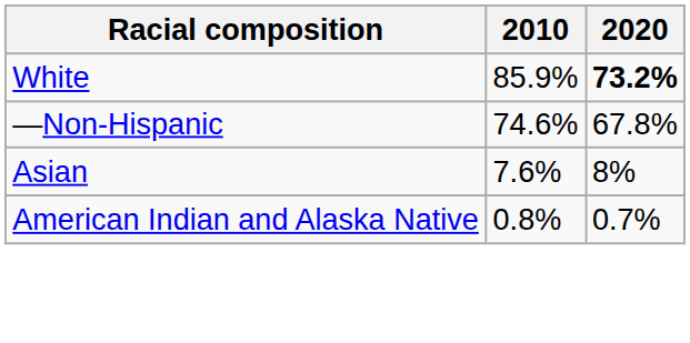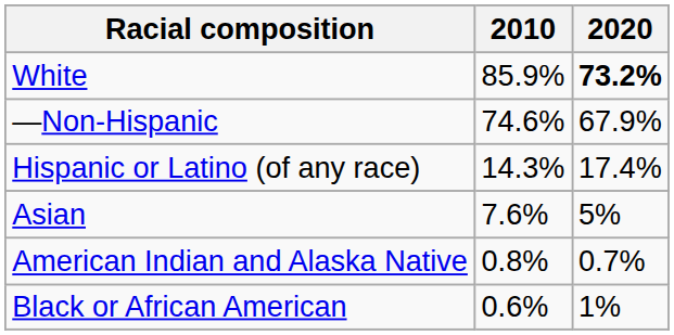 <table class="wikitable sortable collapsible" style="font-size: 90%;">
 <tr>
 <th>Racial composition</th>
 <th>2010</th>
 <th>2020</th>
 </tr>
 <tr>
 <td><a href='#'>White</a></td>
 <td>85.9%</td>
 <td><strong>73.2%</strong></td>
 </tr>
 <tr>
 <td>—<a href='#'>Non-Hispanic</a></td>
 <td>74.6%</td>
-<td>67.8%</td>
+<td>67.9%</td>
+</tr>
+<tr>
+<td><a href='#'>Hispanic or Latino</a> (of any race)</td>
+<td>14.3%</td>
+<td>17.4%</td>
 </tr>
 <tr>
 <td><a href='#'>Asian</a></td>
 <td>7.6%</td>
-<td>8%</td>
+<td>5%</td>
 </tr>
 <tr>
 <td><a href='#'>American Indian and Alaska Native</a></td>
 <td>0.8%</td>
 <td>0.7%</td>
 </tr>
+<tr>
+<td><a href='#'>Black or African American</a></td>
+<td>0.6%</td>
+<td>1%</td>
+</tr>
 </table>
